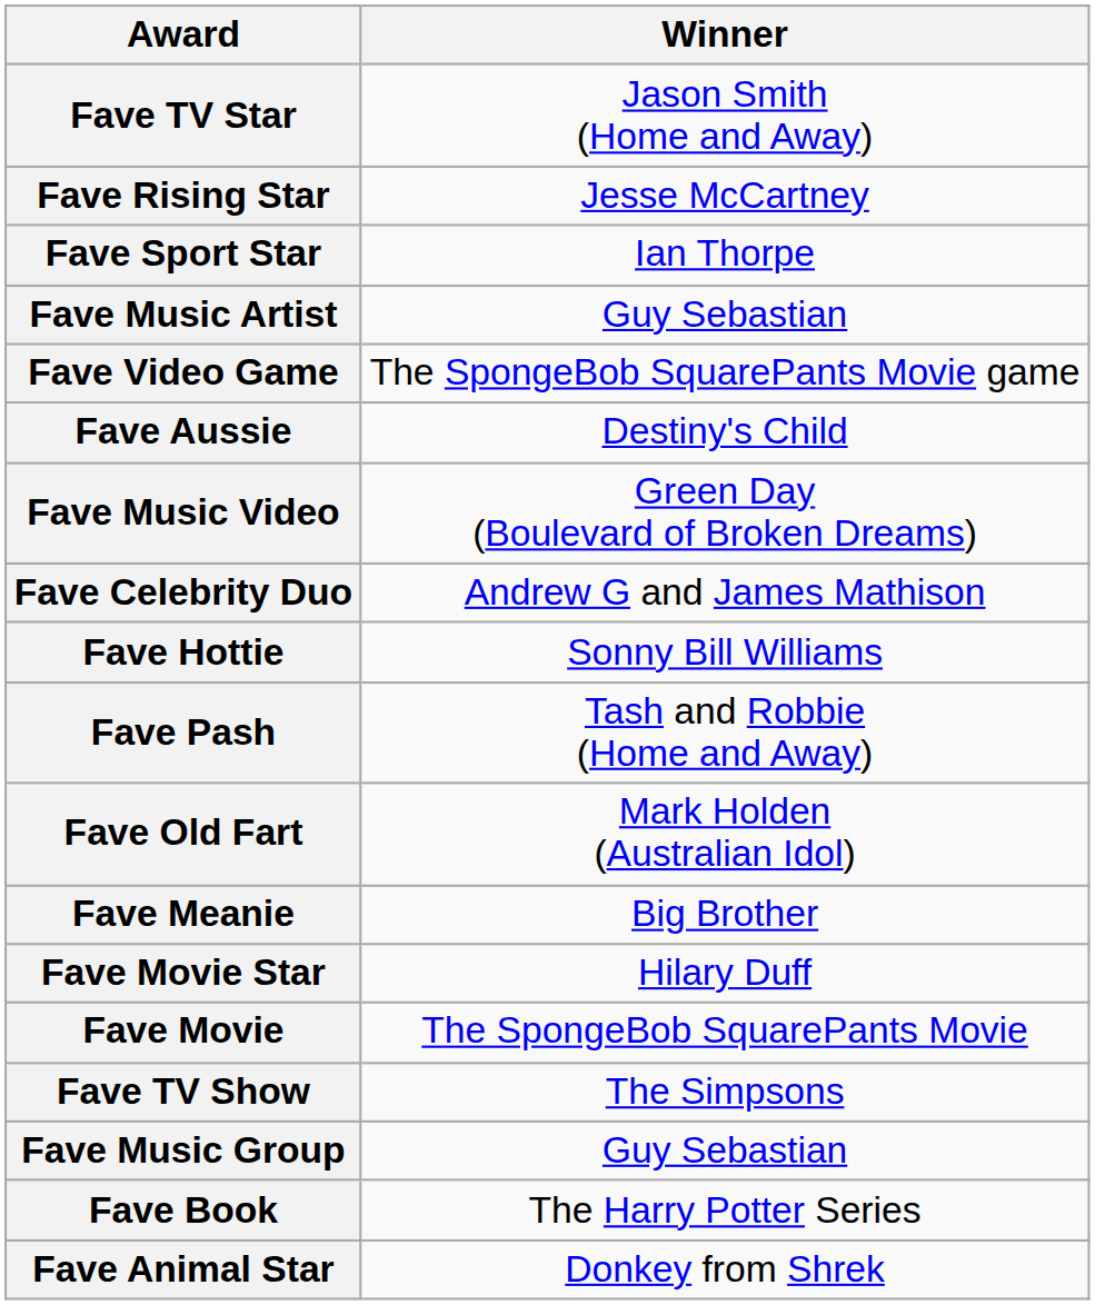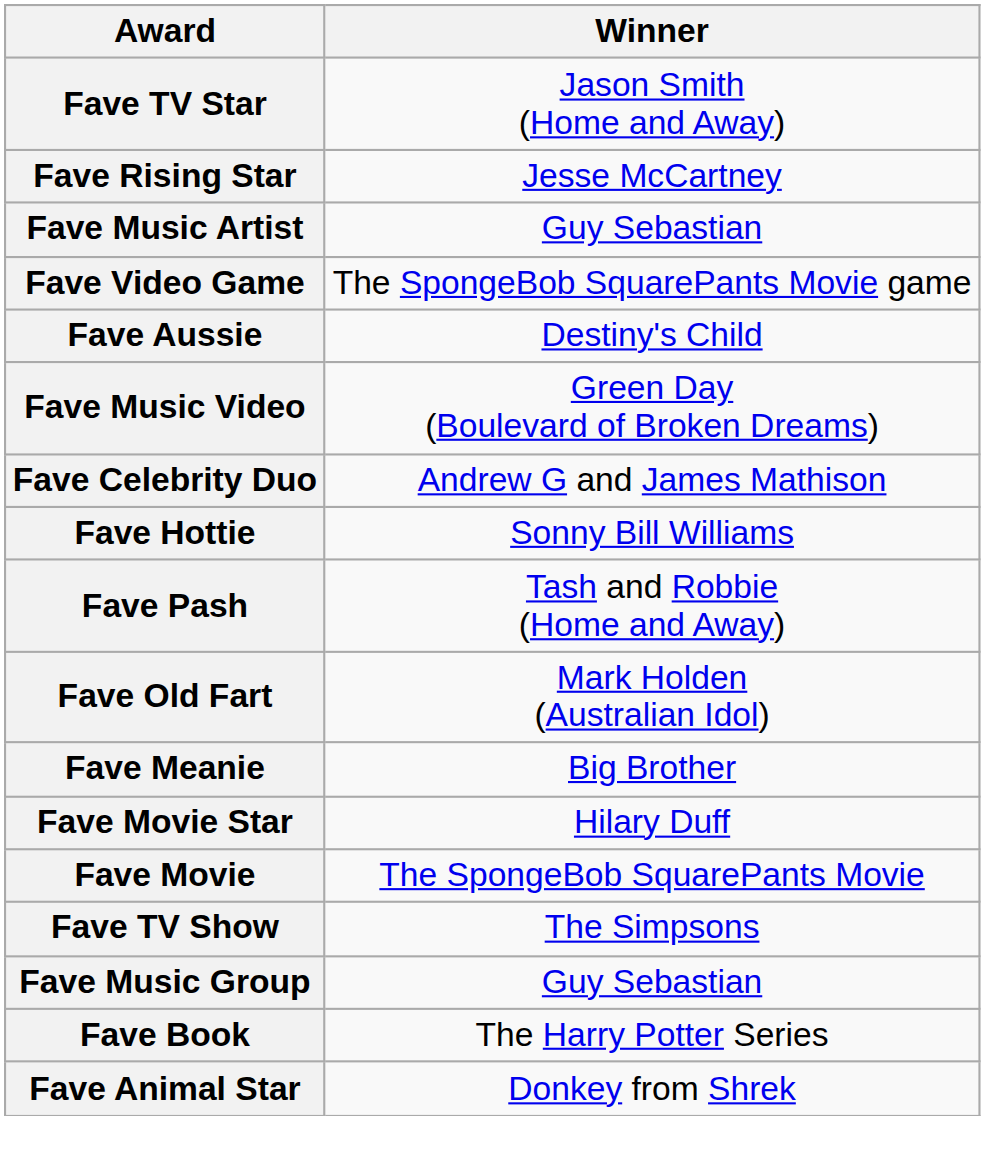 <table class="wikitable plainrowheaders" style="text-align: center;">
 <tr>
 <th scope="col">Award</th>
 <th scope="col">Winner</th>
 </tr>
 <tr>
 <th>Fave TV Star</th>
 <td><a href='#'>Jason Smith</a><br>(<a href='#'>Home and Away</a>)</td>
 </tr>
 <tr>
 <th>Fave Rising Star</th>
 <td><a href='#'>Jesse McCartney</a></td>
-</tr>
-<tr>
-<th>Fave Sport Star</th>
-<td><a href='#'>Ian Thorpe</a></td>
 </tr>
 <tr>
 <th>Fave Music Artist</th>
 <td><a href='#'>Guy Sebastian</a></td>
 </tr>
 <tr>
 <th>Fave Video Game</th>
 <td>The <a href='#'>SpongeBob SquarePants Movie</a> game</td>
 </tr>
 <tr>
 <th>Fave Aussie</th>
 <td><a href='#'>Destiny's Child</a></td>
 </tr>
 <tr>
 <th>Fave Music Video</th>
 <td><a href='#'>Green Day</a><br>(<a href='#'>Boulevard of Broken Dreams</a>)</td>
 </tr>
 <tr>
 <th>Fave Celebrity Duo</th>
 <td><a href='#'>Andrew G</a> and <a href='#'>James Mathison</a></td>
 </tr>
 <tr>
 <th>Fave Hottie</th>
 <td><a href='#'>Sonny Bill Williams</a></td>
 </tr>
 <tr>
 <th>Fave Pash</th>
 <td><a href='#'>Tash</a> and <a href='#'>Robbie</a><br>(<a href='#'>Home and Away</a>)</td>
 </tr>
 <tr>
 <th>Fave Old Fart</th>
 <td><a href='#'>Mark Holden</a><br>(<a href='#'>Australian Idol</a>)</td>
 </tr>
 <tr>
 <th>Fave Meanie</th>
 <td><a href='#'>Big Brother</a></td>
 </tr>
 <tr>
 <th>Fave Movie Star</th>
 <td><a href='#'>Hilary Duff</a></td>
 </tr>
 <tr>
 <th>Fave Movie</th>
 <td><a href='#'>The SpongeBob SquarePants Movie</a></td>
 </tr>
 <tr>
 <th>Fave TV Show</th>
 <td><a href='#'>The Simpsons</a></td>
 </tr>
 <tr>
 <th>Fave Music Group</th>
 <td><a href='#'>Guy Sebastian</a></td>
 </tr>
 <tr>
 <th>Fave Book</th>
 <td>The <a href='#'>Harry Potter</a> Series</td>
 </tr>
 <tr>
 <th>Fave Animal Star</th>
 <td><a href='#'>Donkey</a> from <a href='#'>Shrek</a></td>
 </tr>
 </table>
